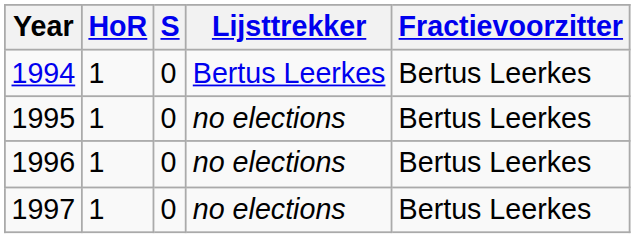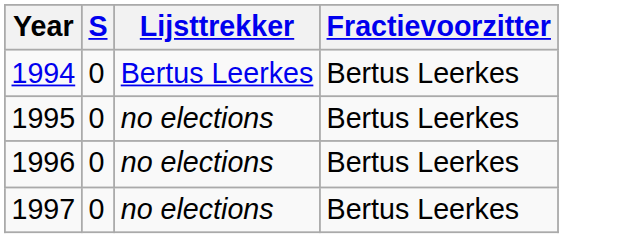 <table class="wikitable sortable plainrowheaders">
 <tr>
 <th>Year</th>
-<th><a href='#'>HoR</a></th>
 <th><a href='#'>S</a></th>
 <th><a href='#'>Lijsttrekker</a></th>
 <th><a href='#'>Fractievoorzitter</a></th>
 </tr>
 <tr>
 <td><a href='#'>1994</a></td>
-<td>1</td>
 <td>0</td>
 <td><a href='#'>Bertus Leerkes</a></td>
 <td>Bertus Leerkes</td>
 </tr>
 <tr>
 <td>1995</td>
-<td>1</td>
 <td>0</td>
 <td><em>no elections</em></td>
 <td>Bertus Leerkes</td>
 </tr>
 <tr>
 <td>1996</td>
-<td>1</td>
 <td>0</td>
 <td><em>no elections</em></td>
 <td>Bertus Leerkes</td>
 </tr>
 <tr>
 <td>1997</td>
-<td>1</td>
 <td>0</td>
 <td><em>no elections</em></td>
 <td>Bertus Leerkes</td>
 </tr>
 </table>
